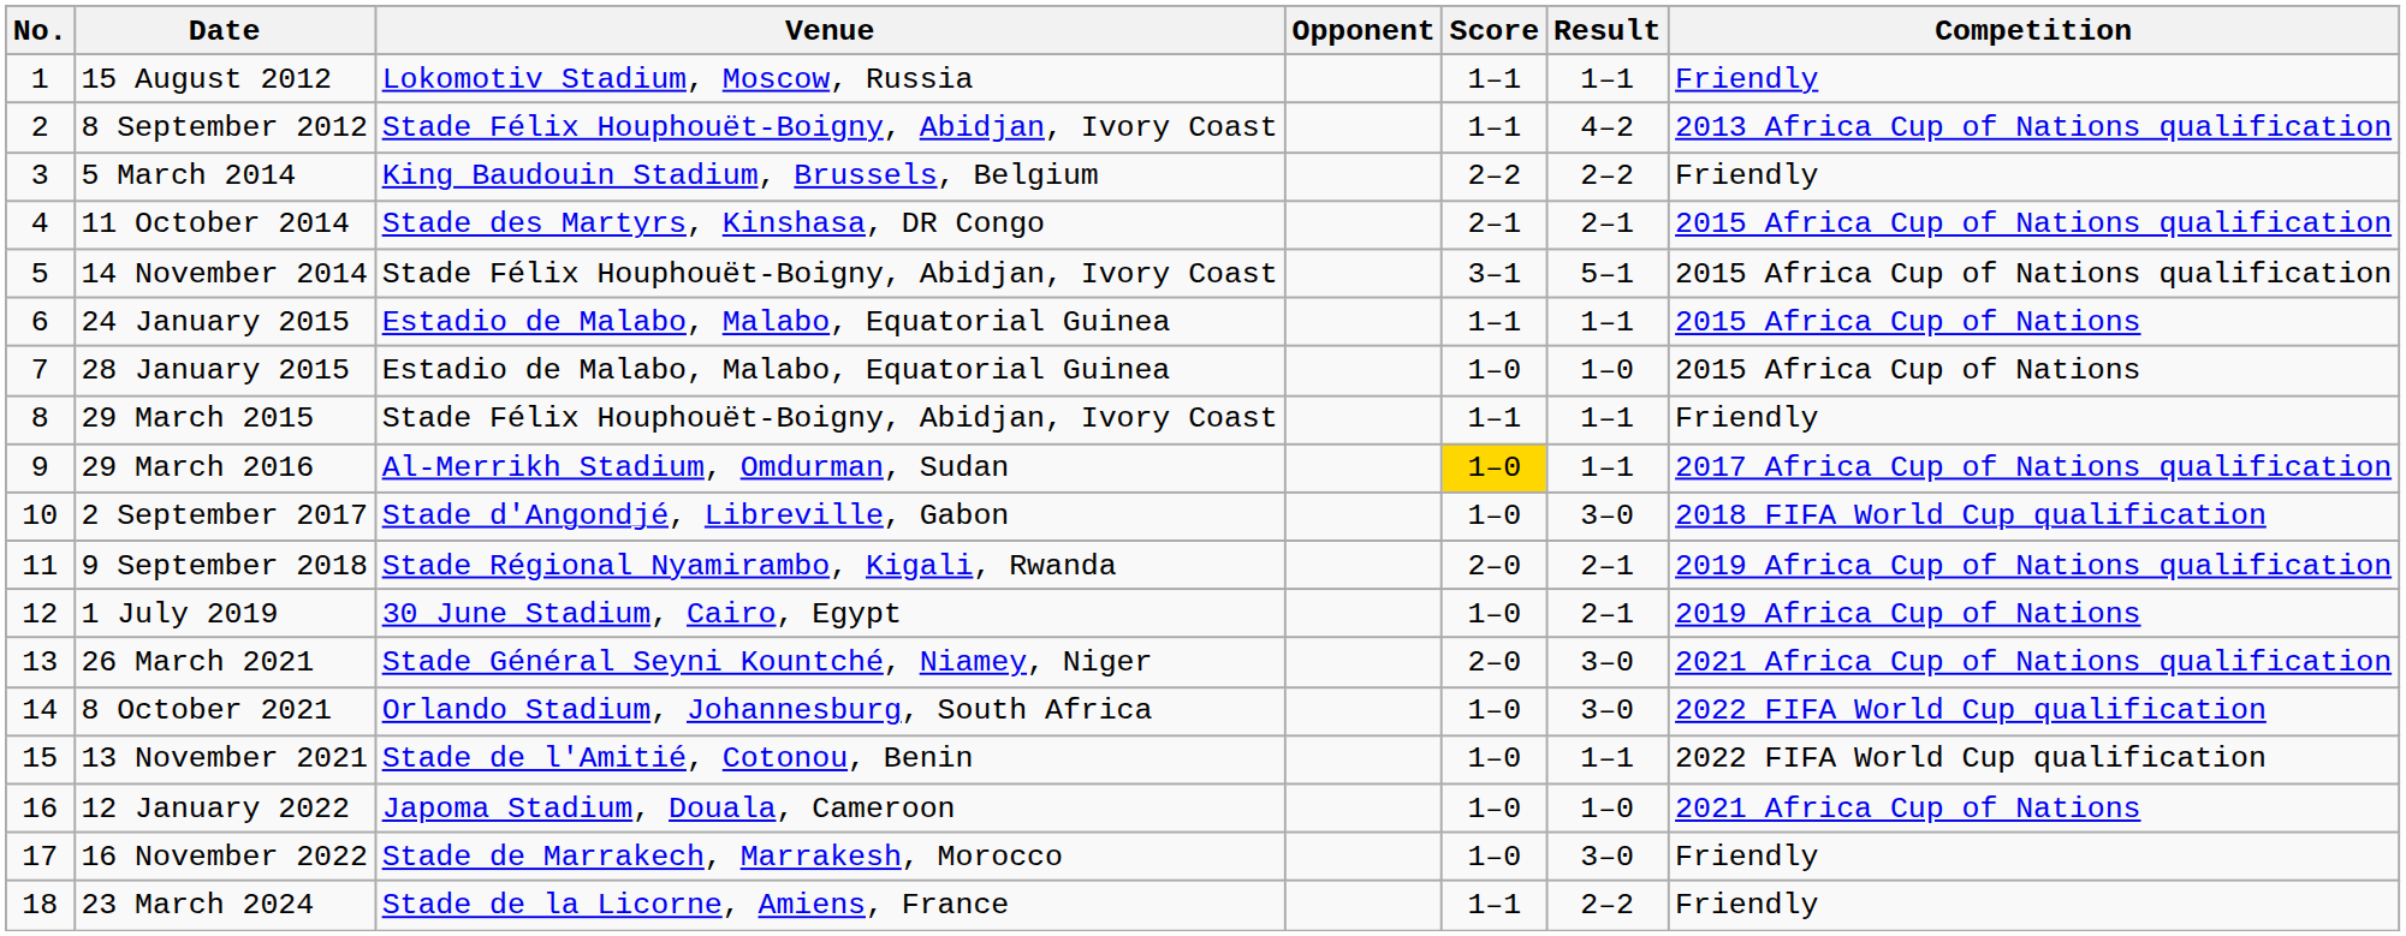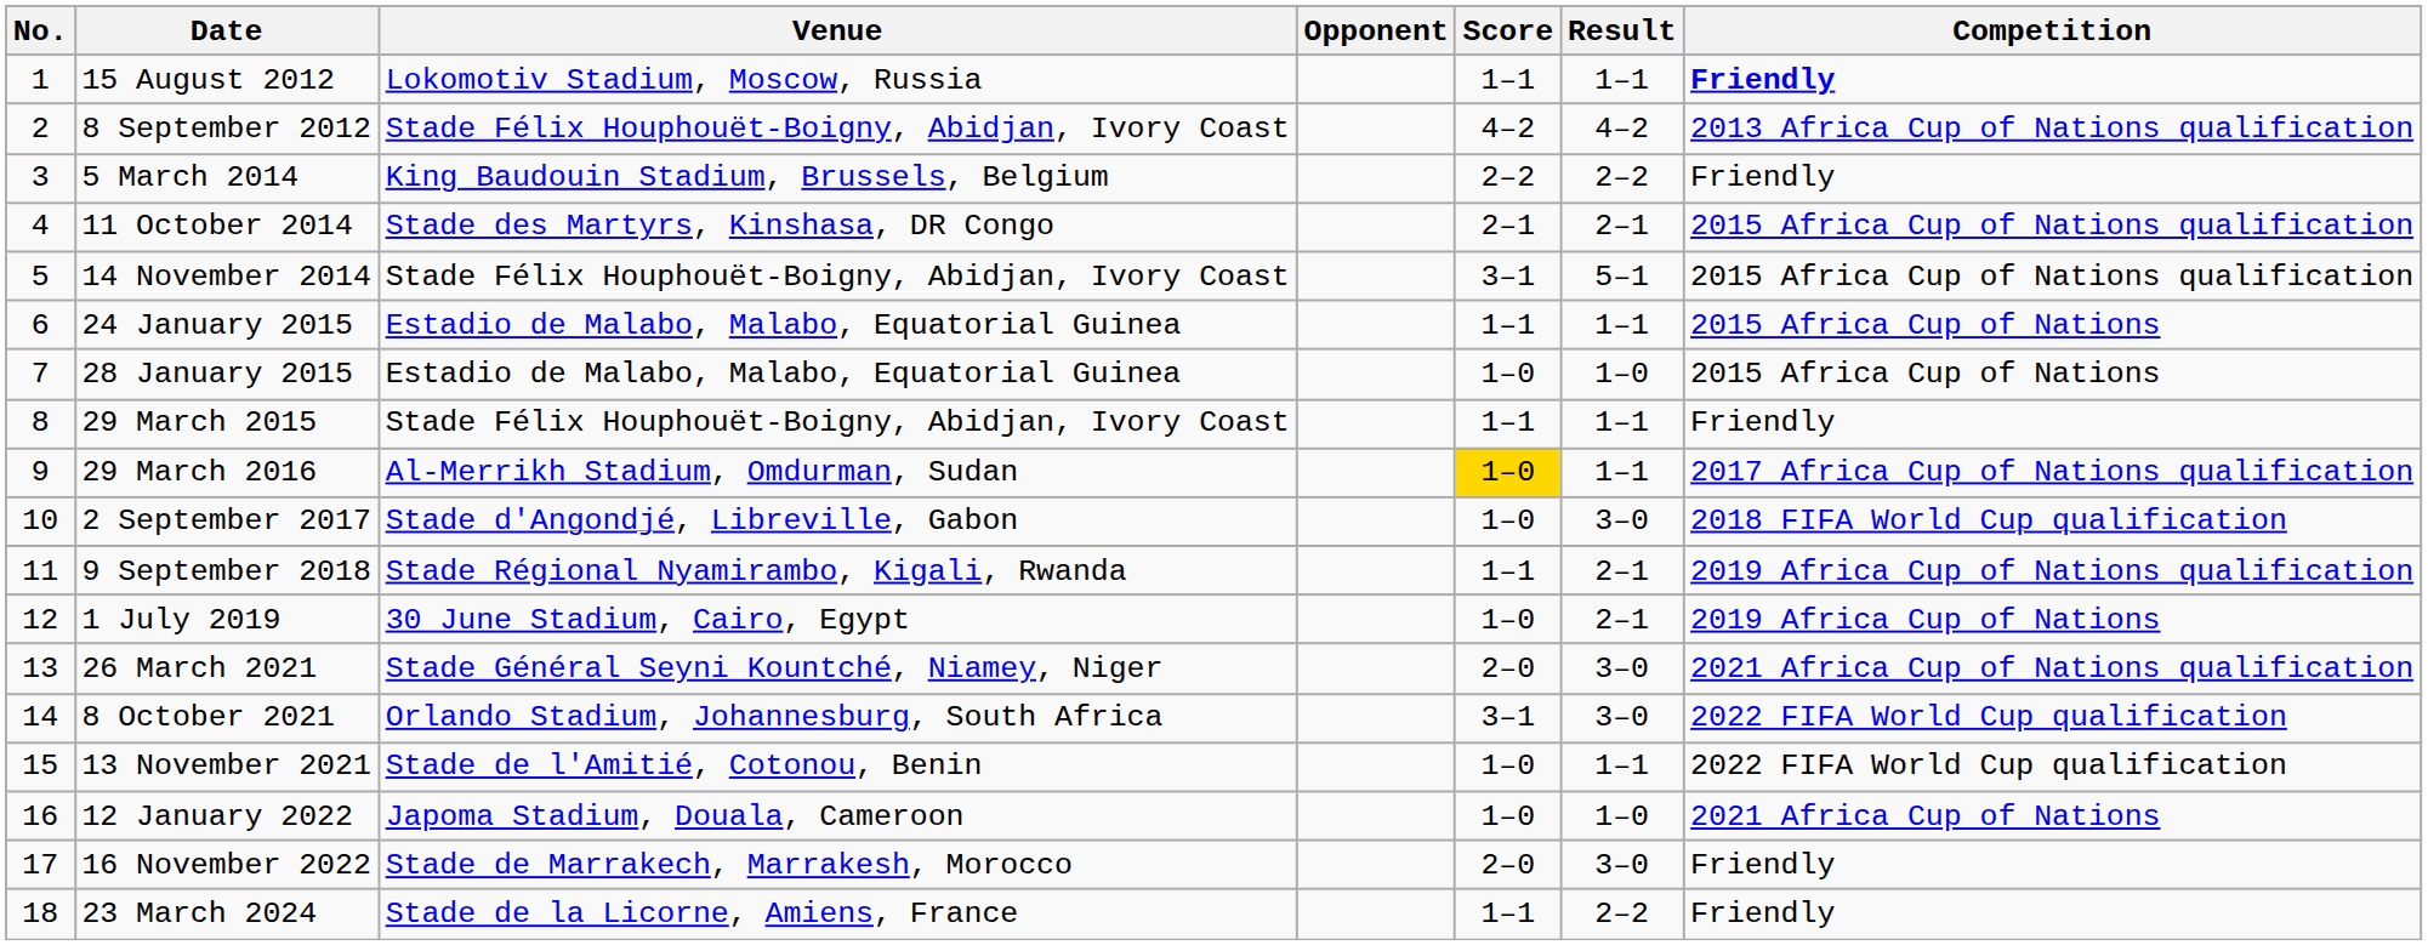 <table class="wikitable sortable">
 <tr>
 <th scope="col">No.</th>
 <th scope="col">Date</th>
 <th scope="col">Venue</th>
 <th scope="col">Opponent</th>
 <th scope="col">Score</th>
 <th scope="col">Result</th>
 <th scope="col">Competition</th>
 </tr>
 <tr>
 <td align="center">1</td>
 <td>15 August 2012</td>
 <td><a href='#'>Lokomotiv Stadium</a>, <a href='#'>Moscow</a>, Russia</td>
 <td></td>
 <td align="center">1–1</td>
 <td align="center">1–1</td>
-<td><a href='#'>Friendly</a></td>
+<td><strong><a href='#'>Friendly</a></strong></td>
 </tr>
 <tr>
 <td align="center">2</td>
 <td>8 September 2012</td>
 <td><a href='#'>Stade Félix Houphouët-Boigny</a>, <a href='#'>Abidjan</a>, Ivory Coast</td>
 <td></td>
-<td align="center">1–1</td>
+<td align="center">4–2</td>
 <td align="center">4–2</td>
 <td><a href='#'>2013 Africa Cup of Nations qualification</a></td>
 </tr>
 <tr>
 <td align="center">3</td>
 <td>5 March 2014</td>
 <td><a href='#'>King Baudouin Stadium</a>, <a href='#'>Brussels</a>, Belgium</td>
 <td></td>
 <td align="center">2–2</td>
 <td align="center">2–2</td>
 <td>Friendly</td>
 </tr>
 <tr>
 <td align="center">4</td>
 <td>11 October 2014</td>
 <td><a href='#'>Stade des Martyrs</a>, <a href='#'>Kinshasa</a>, DR Congo</td>
 <td></td>
 <td align="center">2–1</td>
 <td align="center">2–1</td>
 <td><a href='#'>2015 Africa Cup of Nations qualification</a></td>
 </tr>
 <tr>
 <td align="center">5</td>
 <td>14 November 2014</td>
 <td>Stade Félix Houphouët-Boigny, Abidjan, Ivory Coast</td>
 <td></td>
 <td align="center">3–1</td>
 <td align="center">5–1</td>
 <td>2015 Africa Cup of Nations qualification</td>
 </tr>
 <tr>
 <td align="center">6</td>
 <td>24 January 2015</td>
 <td><a href='#'>Estadio de Malabo</a>, <a href='#'>Malabo</a>, Equatorial Guinea</td>
 <td></td>
 <td align="center">1–1</td>
 <td align="center">1–1</td>
 <td><a href='#'>2015 Africa Cup of Nations</a></td>
 </tr>
 <tr>
 <td align="center">7</td>
 <td>28 January 2015</td>
 <td>Estadio de Malabo, Malabo, Equatorial Guinea</td>
 <td></td>
 <td align="center">1–0</td>
 <td align="center">1–0</td>
 <td>2015 Africa Cup of Nations</td>
 </tr>
 <tr>
 <td align="center">8</td>
 <td>29 March 2015</td>
 <td>Stade Félix Houphouët-Boigny, Abidjan, Ivory Coast</td>
 <td></td>
 <td align="center">1–1</td>
 <td align="center">1–1</td>
 <td>Friendly</td>
 </tr>
 <tr>
 <td align="center">9</td>
 <td>29 March 2016</td>
 <td><a href='#'>Al-Merrikh Stadium</a>, <a href='#'>Omdurman</a>, Sudan</td>
 <td></td>
 <td align="center" style="background: gold;">1–0</td>
 <td align="center">1–1</td>
 <td><a href='#'>2017 Africa Cup of Nations qualification</a></td>
 </tr>
 <tr>
 <td align="center">10</td>
 <td>2 September 2017</td>
 <td><a href='#'>Stade d'Angondjé</a>, <a href='#'>Libreville</a>, Gabon</td>
 <td></td>
 <td align="center">1–0</td>
 <td align="center">3–0</td>
 <td><a href='#'>2018 FIFA World Cup qualification</a></td>
 </tr>
 <tr>
 <td align="center">11</td>
 <td>9 September 2018</td>
 <td><a href='#'>Stade Régional Nyamirambo</a>, <a href='#'>Kigali</a>, Rwanda</td>
 <td></td>
-<td align="center">2–0</td>
+<td align="center">1–1</td>
 <td align="center">2–1</td>
 <td><a href='#'>2019 Africa Cup of Nations qualification</a></td>
 </tr>
 <tr>
 <td align="center">12</td>
 <td>1 July 2019</td>
 <td><a href='#'>30 June Stadium</a>, <a href='#'>Cairo</a>, Egypt</td>
 <td></td>
 <td align="center">1–0</td>
 <td align="center">2–1</td>
 <td><a href='#'>2019 Africa Cup of Nations</a></td>
 </tr>
 <tr>
 <td align="center">13</td>
 <td>26 March 2021</td>
 <td><a href='#'>Stade Général Seyni Kountché</a>, <a href='#'>Niamey</a>, Niger</td>
 <td></td>
 <td align="center">2–0</td>
 <td align="center">3–0</td>
 <td><a href='#'>2021 Africa Cup of Nations qualification</a></td>
 </tr>
 <tr>
 <td align="center">14</td>
 <td>8 October 2021</td>
 <td><a href='#'>Orlando Stadium</a>, <a href='#'>Johannesburg</a>, South Africa</td>
 <td></td>
-<td align="center">1–0</td>
+<td align="center">3–1</td>
 <td align="center">3–0</td>
 <td><a href='#'>2022 FIFA World Cup qualification</a></td>
 </tr>
 <tr>
 <td align="center">15</td>
 <td>13 November 2021</td>
 <td><a href='#'>Stade de l'Amitié</a>, <a href='#'>Cotonou</a>, Benin</td>
 <td></td>
 <td align="center">1–0</td>
 <td align="center">1–1</td>
 <td>2022 FIFA World Cup qualification</td>
 </tr>
 <tr>
 <td align="center">16</td>
 <td>12 January 2022</td>
 <td><a href='#'>Japoma Stadium</a>, <a href='#'>Douala</a>, Cameroon</td>
 <td></td>
 <td align="center">1–0</td>
 <td align="center">1–0</td>
 <td><a href='#'>2021 Africa Cup of Nations</a></td>
 </tr>
 <tr>
 <td align="center">17</td>
 <td>16 November 2022</td>
 <td><a href='#'>Stade de Marrakech</a>, <a href='#'>Marrakesh</a>, Morocco</td>
 <td></td>
-<td align="center">1–0</td>
+<td align="center">2–0</td>
 <td align="center">3–0</td>
 <td>Friendly</td>
 </tr>
 <tr>
 <td align="center">18</td>
 <td>23 March 2024</td>
 <td><a href='#'>Stade de la Licorne</a>, <a href='#'>Amiens</a>, France</td>
 <td></td>
 <td align="center">1–1</td>
 <td align="center">2–2</td>
 <td>Friendly</td>
 </tr>
 </table>
